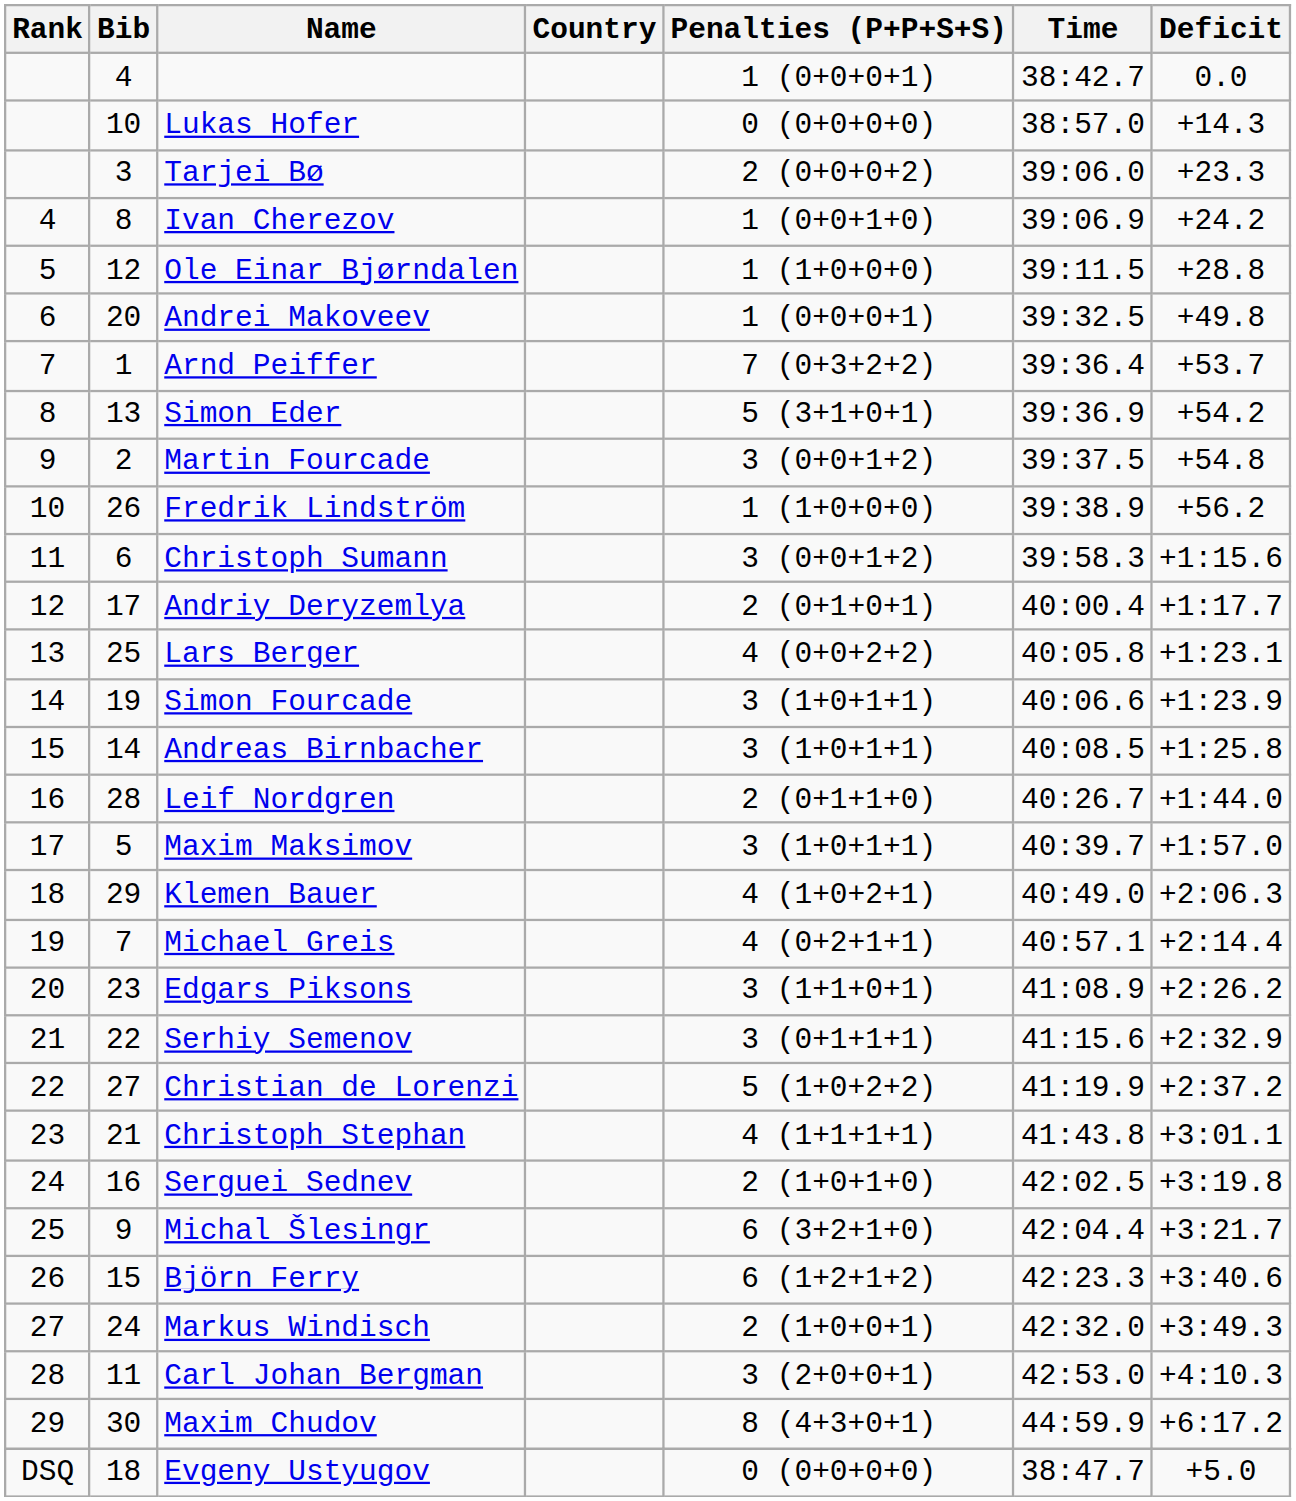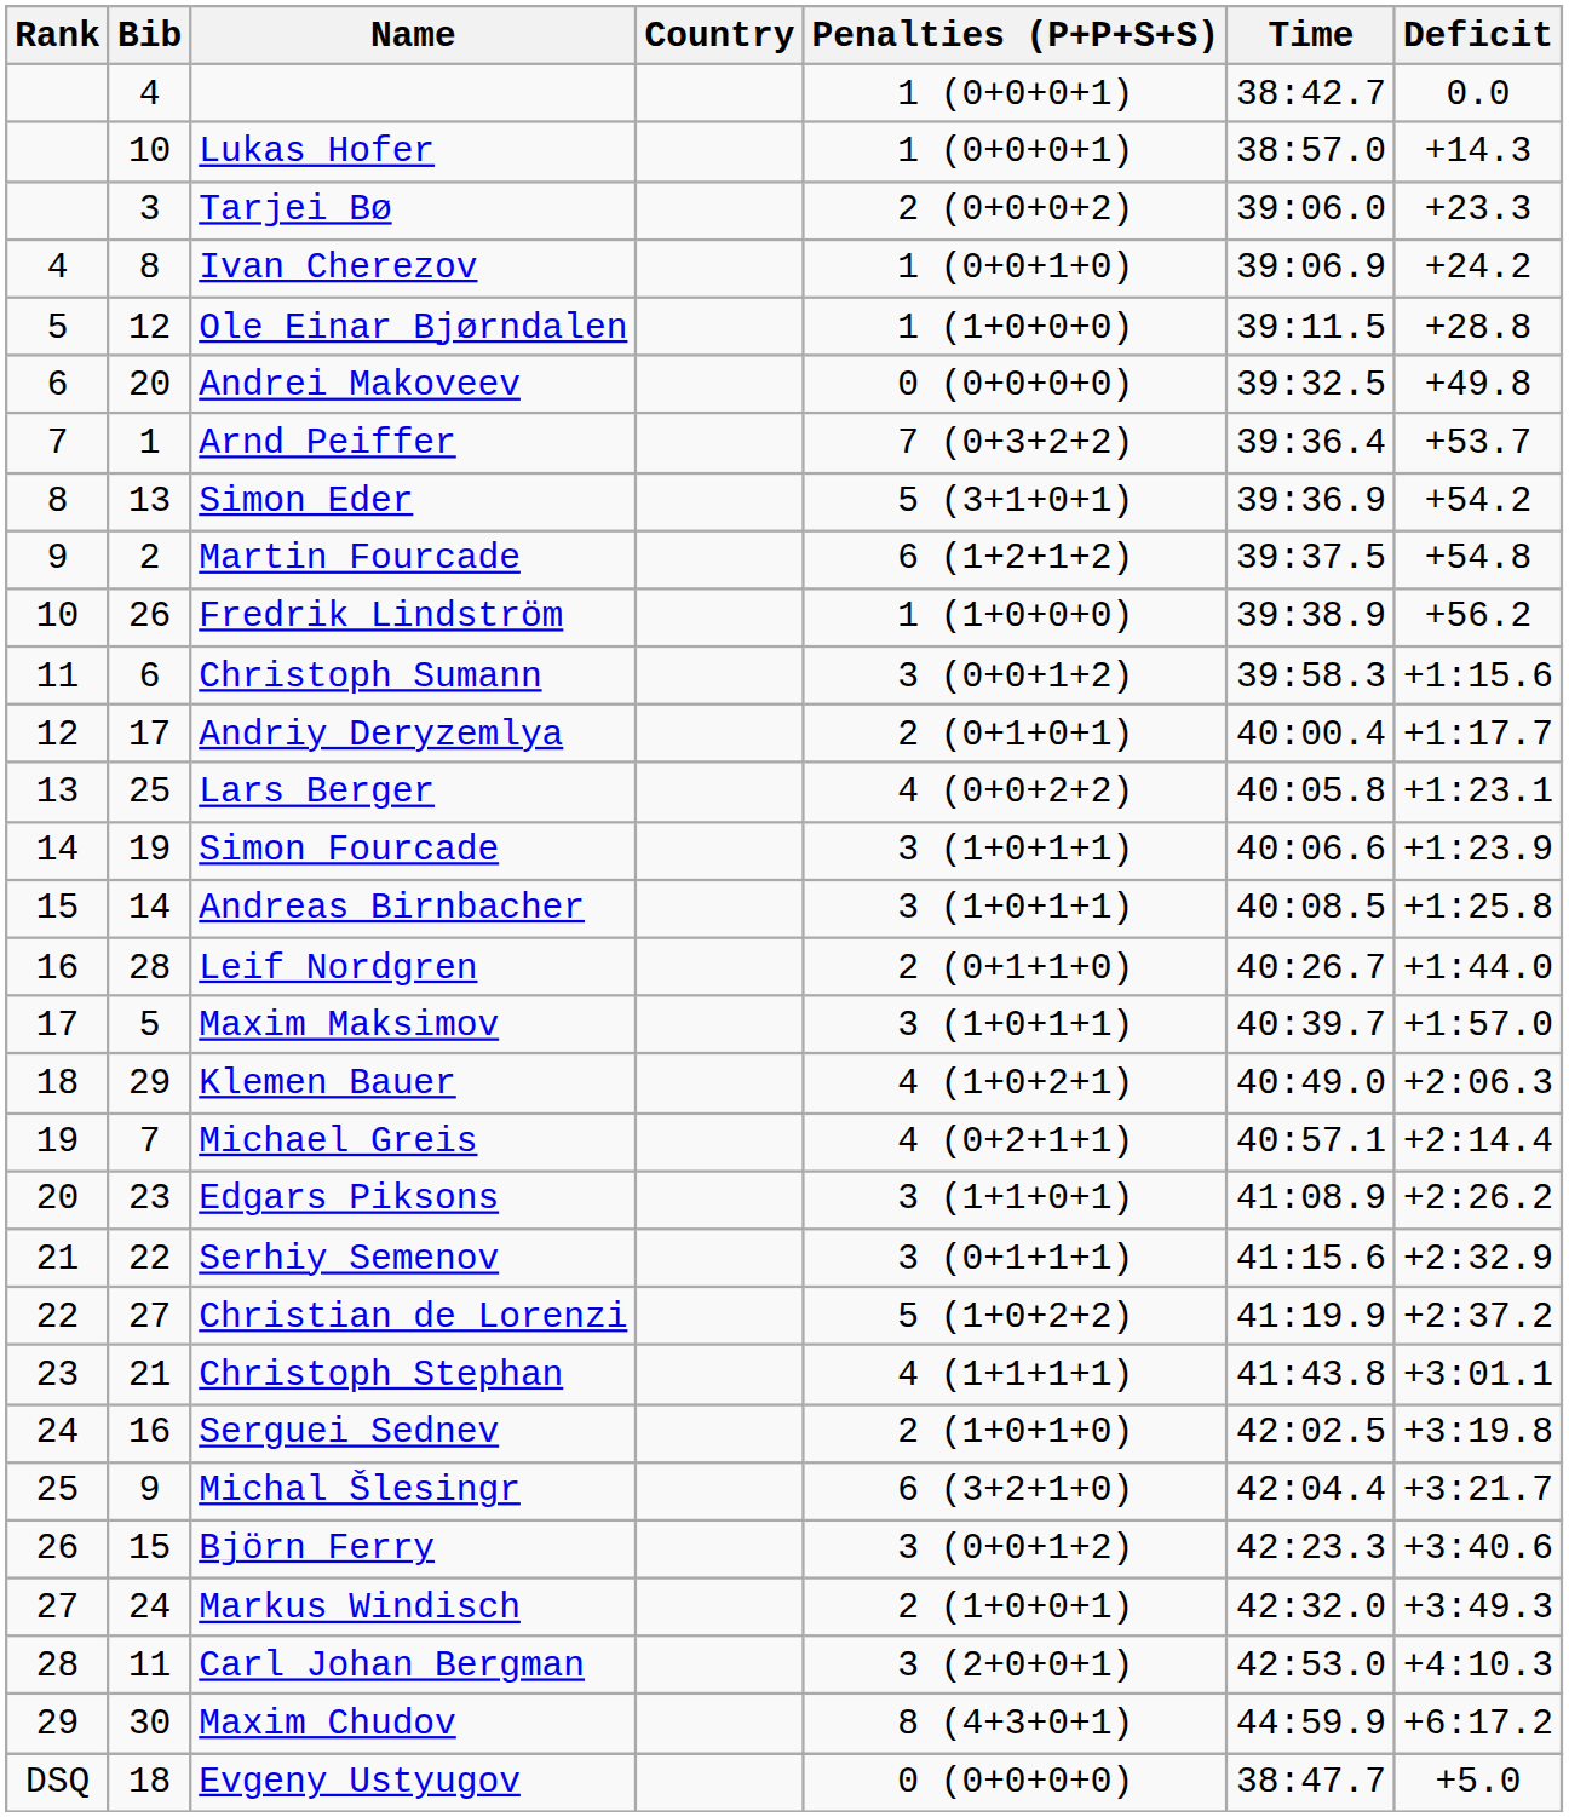 <table class="wikitable sortable" style="text-align:center">
 <tr>
 <th>Rank</th>
 <th>Bib</th>
 <th>Name</th>
 <th>Country</th>
 <th>Penalties (P+P+S+S)</th>
 <th>Time</th>
 <th>Deficit</th>
 </tr>
 <tr>
 <td></td>
 <td>4</td>
 <td align=left></td>
 <td align=left></td>
 <td>1 (0+0+0+1)</td>
 <td>38:42.7</td>
 <td>0.0</td>
 </tr>
 <tr>
 <td></td>
 <td>10</td>
 <td align=left><a href='#'>Lukas Hofer</a></td>
 <td align=left></td>
-<td>0 (0+0+0+0)</td>
+<td>1 (0+0+0+1)</td>
 <td>38:57.0</td>
 <td>+14.3</td>
 </tr>
 <tr>
 <td></td>
 <td>3</td>
 <td align=left><a href='#'>Tarjei Bø</a></td>
 <td align=left></td>
 <td>2 (0+0+0+2)</td>
 <td>39:06.0</td>
 <td>+23.3</td>
 </tr>
 <tr>
 <td>4</td>
 <td>8</td>
 <td align=left><a href='#'>Ivan Cherezov</a></td>
 <td align=left></td>
 <td>1 (0+0+1+0)</td>
 <td>39:06.9</td>
 <td>+24.2</td>
 </tr>
 <tr>
 <td>5</td>
 <td>12</td>
 <td align=left><a href='#'>Ole Einar Bjørndalen</a></td>
 <td align=left></td>
 <td>1 (1+0+0+0)</td>
 <td>39:11.5</td>
 <td>+28.8</td>
 </tr>
 <tr>
 <td>6</td>
 <td>20</td>
 <td align=left><a href='#'>Andrei Makoveev</a></td>
 <td align=left></td>
-<td>1 (0+0+0+1)</td>
+<td>0 (0+0+0+0)</td>
 <td>39:32.5</td>
 <td>+49.8</td>
 </tr>
 <tr>
 <td>7</td>
 <td>1</td>
 <td align=left><a href='#'>Arnd Peiffer</a></td>
 <td align=left></td>
 <td>7 (0+3+2+2)</td>
 <td>39:36.4</td>
 <td>+53.7</td>
 </tr>
 <tr>
 <td>8</td>
 <td>13</td>
 <td align=left><a href='#'>Simon Eder</a></td>
 <td align=left></td>
 <td>5 (3+1+0+1)</td>
 <td>39:36.9</td>
 <td>+54.2</td>
 </tr>
 <tr>
 <td>9</td>
 <td>2</td>
 <td align=left><a href='#'>Martin Fourcade</a></td>
 <td align=left></td>
-<td>3 (0+0+1+2)</td>
+<td>6 (1+2+1+2)</td>
 <td>39:37.5</td>
 <td>+54.8</td>
 </tr>
 <tr>
 <td>10</td>
 <td>26</td>
 <td align=left><a href='#'>Fredrik Lindström</a></td>
 <td align=left></td>
 <td>1 (1+0+0+0)</td>
 <td>39:38.9</td>
 <td>+56.2</td>
 </tr>
 <tr>
 <td>11</td>
 <td>6</td>
 <td align=left><a href='#'>Christoph Sumann</a></td>
 <td align=left></td>
 <td>3 (0+0+1+2)</td>
 <td>39:58.3</td>
 <td>+1:15.6</td>
 </tr>
 <tr>
 <td>12</td>
 <td>17</td>
 <td align=left><a href='#'>Andriy Deryzemlya</a></td>
 <td align=left></td>
 <td>2 (0+1+0+1)</td>
 <td>40:00.4</td>
 <td>+1:17.7</td>
 </tr>
 <tr>
 <td>13</td>
 <td>25</td>
 <td align=left><a href='#'>Lars Berger</a></td>
 <td align=left></td>
 <td>4 (0+0+2+2)</td>
 <td>40:05.8</td>
 <td>+1:23.1</td>
 </tr>
 <tr>
 <td>14</td>
 <td>19</td>
 <td align=left><a href='#'>Simon Fourcade</a></td>
 <td align=left></td>
 <td>3 (1+0+1+1)</td>
 <td>40:06.6</td>
 <td>+1:23.9</td>
 </tr>
 <tr>
 <td>15</td>
 <td>14</td>
 <td align=left><a href='#'>Andreas Birnbacher</a></td>
 <td align=left></td>
 <td>3 (1+0+1+1)</td>
 <td>40:08.5</td>
 <td>+1:25.8</td>
 </tr>
 <tr>
 <td>16</td>
 <td>28</td>
 <td align=left><a href='#'>Leif Nordgren</a></td>
 <td align=left></td>
 <td>2 (0+1+1+0)</td>
 <td>40:26.7</td>
 <td>+1:44.0</td>
 </tr>
 <tr>
 <td>17</td>
 <td>5</td>
 <td align=left><a href='#'>Maxim Maksimov</a></td>
 <td align=left></td>
 <td>3 (1+0+1+1)</td>
 <td>40:39.7</td>
 <td>+1:57.0</td>
 </tr>
 <tr>
 <td>18</td>
 <td>29</td>
 <td align=left><a href='#'>Klemen Bauer</a></td>
 <td align=left></td>
 <td>4 (1+0+2+1)</td>
 <td>40:49.0</td>
 <td>+2:06.3</td>
 </tr>
 <tr>
 <td>19</td>
 <td>7</td>
 <td align=left><a href='#'>Michael Greis</a></td>
 <td align=left></td>
 <td>4 (0+2+1+1)</td>
 <td>40:57.1</td>
 <td>+2:14.4</td>
 </tr>
 <tr>
 <td>20</td>
 <td>23</td>
 <td align=left><a href='#'>Edgars Piksons</a></td>
 <td align=left></td>
 <td>3 (1+1+0+1)</td>
 <td>41:08.9</td>
 <td>+2:26.2</td>
 </tr>
 <tr>
 <td>21</td>
 <td>22</td>
 <td align=left><a href='#'>Serhiy Semenov</a></td>
 <td align=left></td>
 <td>3 (0+1+1+1)</td>
 <td>41:15.6</td>
 <td>+2:32.9</td>
 </tr>
 <tr>
 <td>22</td>
 <td>27</td>
 <td align=left><a href='#'>Christian de Lorenzi</a></td>
 <td align=left></td>
 <td>5 (1+0+2+2)</td>
 <td>41:19.9</td>
 <td>+2:37.2</td>
 </tr>
 <tr>
 <td>23</td>
 <td>21</td>
 <td align=left><a href='#'>Christoph Stephan</a></td>
 <td align=left></td>
 <td>4 (1+1+1+1)</td>
 <td>41:43.8</td>
 <td>+3:01.1</td>
 </tr>
 <tr>
 <td>24</td>
 <td>16</td>
 <td align=left><a href='#'>Serguei Sednev</a></td>
 <td align=left></td>
 <td>2 (1+0+1+0)</td>
 <td>42:02.5</td>
 <td>+3:19.8</td>
 </tr>
 <tr>
 <td>25</td>
 <td>9</td>
 <td align=left><a href='#'>Michal Šlesingr</a></td>
 <td align=left></td>
 <td>6 (3+2+1+0)</td>
 <td>42:04.4</td>
 <td>+3:21.7</td>
 </tr>
 <tr>
 <td>26</td>
 <td>15</td>
 <td align=left><a href='#'>Björn Ferry</a></td>
 <td align=left></td>
-<td>6 (1+2+1+2)</td>
+<td>3 (0+0+1+2)</td>
 <td>42:23.3</td>
 <td>+3:40.6</td>
 </tr>
 <tr>
 <td>27</td>
 <td>24</td>
 <td align=left><a href='#'>Markus Windisch</a></td>
 <td align=left></td>
 <td>2 (1+0+0+1)</td>
 <td>42:32.0</td>
 <td>+3:49.3</td>
 </tr>
 <tr>
 <td>28</td>
 <td>11</td>
 <td align=left><a href='#'>Carl Johan Bergman</a></td>
 <td align=left></td>
 <td>3 (2+0+0+1)</td>
 <td>42:53.0</td>
 <td>+4:10.3</td>
 </tr>
 <tr>
 <td>29</td>
 <td>30</td>
 <td align=left><a href='#'>Maxim Chudov</a></td>
 <td align=left></td>
 <td>8 (4+3+0+1)</td>
 <td>44:59.9</td>
 <td>+6:17.2</td>
 </tr>
 <tr>
 </tr>
 <tr>
 <td>DSQ</td>
 <td>18</td>
 <td align=left><a href='#'>Evgeny Ustyugov</a></td>
 <td align=left></td>
 <td>0 (0+0+0+0)</td>
 <td>38:47.7</td>
 <td>+5.0</td>
 </tr>
 </table>
